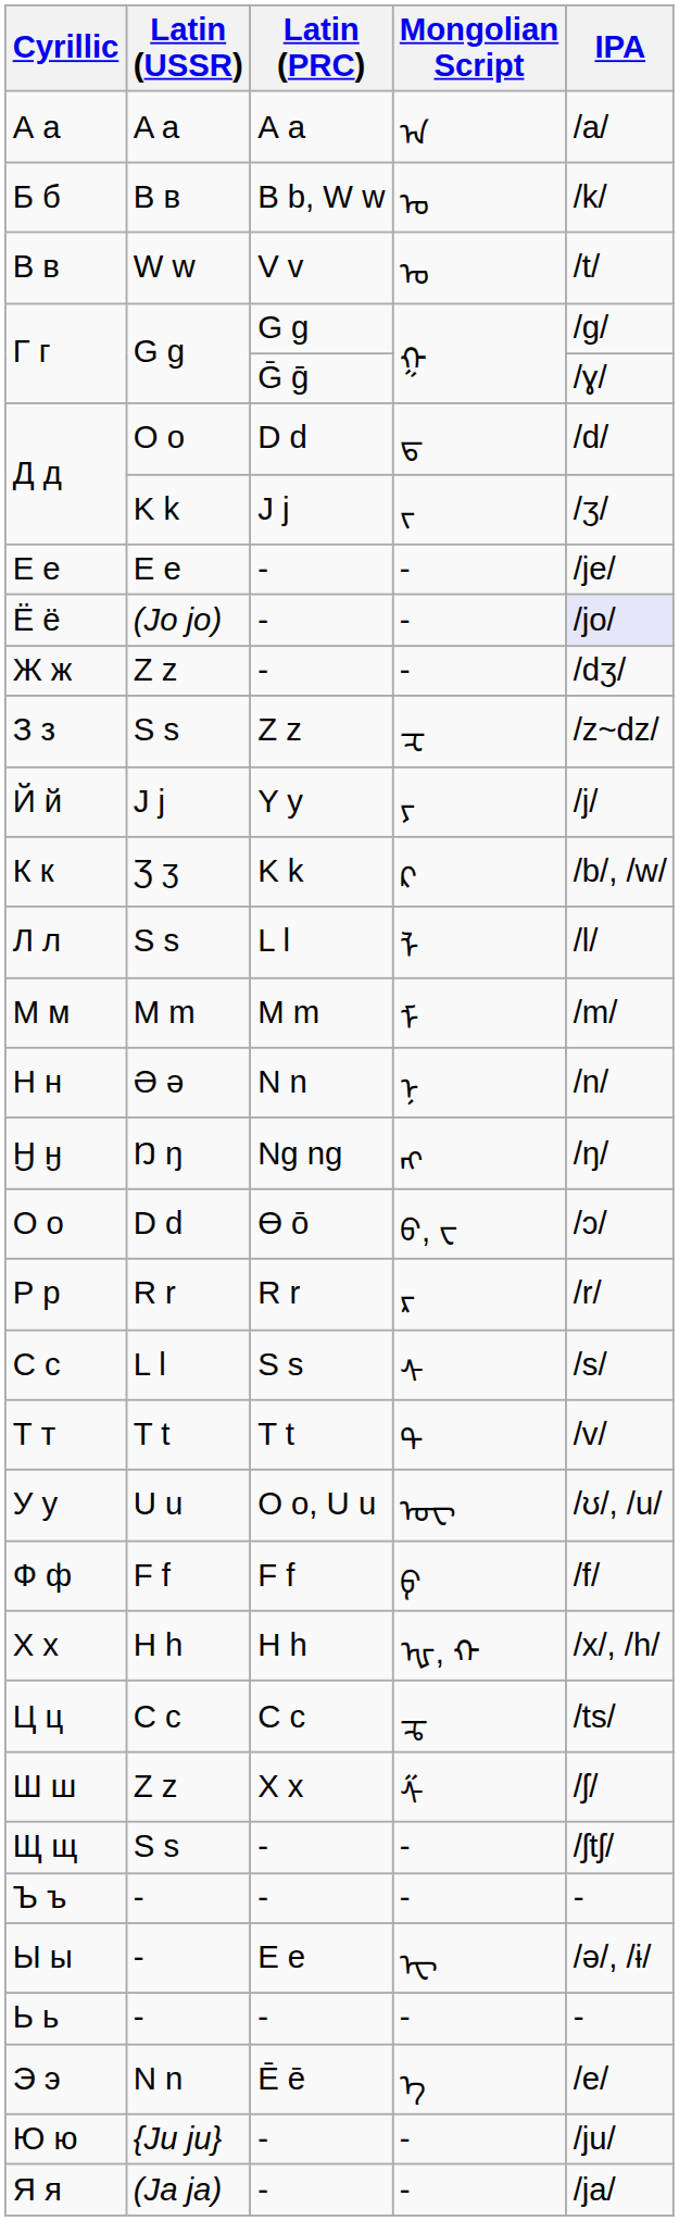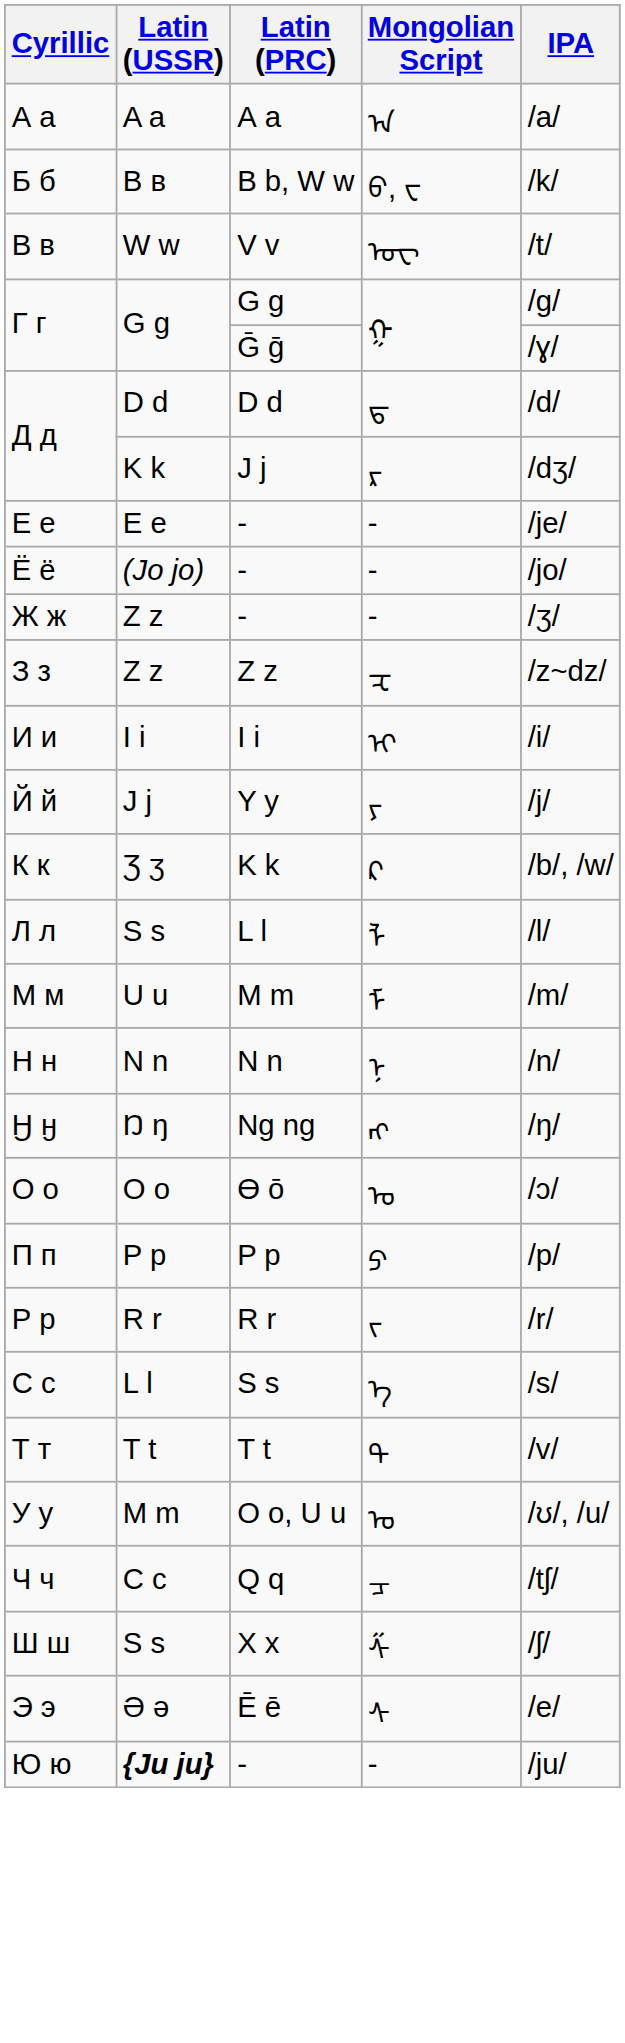 <table class="wikitable">
 <tr>
 <th><a href='#'>Cyrillic</a></th>
 <th><a href='#'>Latin</a><br>(<a href='#'>USSR</a>)</th>
 <th><a href='#'>Latin</a><br>(<a href='#'>PRC</a>)</th>
 <th><a href='#'>Mongolian</a><br><a href='#'>Script</a></th>
 <th><a href='#'>IPA</a></th>
 </tr>
 <tr>
 <td>А а</td>
 <td>A a</td>
 <td>А а</td>
 <td>ᠠ</td>
 <td>/a/</td>
 </tr>
 <tr>
 <td>Б б</td>
 <td>B в</td>
 <td>B b, W w</td>
-<td>ᠤ</td>
+<td>ᠪ, ᠸ</td>
 <td>/k/</td>
 </tr>
 <tr>
 <td>В в</td>
 <td>W w</td>
 <td>V v</td>
-<td>ᠣ</td>
+<td>ᠣᠸ</td>
 <td>/t/</td>
 </tr>
 <tr>
 <td rowspan="2">Г г</td>
 <td rowspan="2">G g</td>
 <td>G g</td>
 <td rowspan="2">ᠭ</td>
 <td>/ɡ/</td>
 </tr>
 <tr>
 <td>Ḡ ḡ</td>
 <td>/ɣ/</td>
 </tr>
 <tr>
 <td rowspan="2">Д д</td>
-<td>O o</td>
+<td>D d</td>
 <td>D d</td>
 <td>ᠳ</td>
 <td>/d/</td>
 </tr>
 <tr>
 <td>K k</td>
 <td>J j</td>
-<td>ᠵ</td>
-<td>/ʒ/</td>
+<td>ᠷ</td>
+<td>/dʒ/</td>
 </tr>
 <tr>
 <td>Е е</td>
 <td>E e</td>
 <td>-</td>
 <td>-</td>
 <td>/je/</td>
 </tr>
 <tr>
 <td>Ё ё</td>
 <td><em>(Jo jo)</em></td>
 <td>-</td>
 <td>-</td>
-<td style="background: lavender;">/jo/</td>
+<td>/jo/</td>
 </tr>
 <tr>
 <td>Ж ж</td>
 <td>Z z</td>
 <td>-</td>
 <td>-</td>
-<td>/dʒ/</td>
+<td>/ʒ/</td>
 </tr>
 <tr>
 <td>З з</td>
-<td>S s</td>
+<td>Z z</td>
 <td>Z z</td>
 <td>ᠽ</td>
 <td>/z~dz/</td>
+</tr>
+<tr>
+<td>И и</td>
+<td>I i</td>
+<td>I i</td>
+<td>ᠢ</td>
+<td>/i/</td>
 </tr>
 <tr>
 <td>Й й</td>
 <td>J j</td>
 <td>Y y</td>
 <td>ᠶ</td>
 <td>/j/</td>
 </tr>
 <tr>
 <td>К к</td>
 <td>Ʒ ʒ</td>
 <td>K k</td>
 <td>ᠺ</td>
 <td>/b/, /w/</td>
 </tr>
 <tr>
 <td>Л л</td>
 <td>S s</td>
 <td>L l</td>
 <td>ᠯ</td>
 <td>/l/</td>
 </tr>
 <tr>
 <td>М м</td>
-<td>M m</td>
+<td>U u</td>
 <td>M m</td>
 <td>ᠮ</td>
 <td>/m/</td>
 </tr>
 <tr>
 <td>Н н</td>
-<td>Ə ə</td>
+<td>N n</td>
 <td>N n</td>
 <td>ᠨ</td>
 <td>/n/</td>
 </tr>
 <tr>
 <td>Ӈ ӈ</td>
 <td>Ŋ ŋ</td>
 <td>Ng ng</td>
 <td>ᠩ</td>
 <td>/ŋ/</td>
 </tr>
 <tr>
 <td>О о</td>
-<td>D d</td>
+<td>O o</td>
 <td>Ɵ ō</td>
-<td>ᠪ, ᠸ</td>
+<td>ᠤ</td>
 <td>/ɔ/</td>
+</tr>
+<tr>
+<td>П п</td>
+<td>P p</td>
+<td>P p</td>
+<td>ᠫ</td>
+<td>/p/</td>
 </tr>
 <tr>
 <td>Р р</td>
 <td>R r</td>
 <td>R r</td>
-<td>ᠷ</td>
+<td>ᠵ</td>
 <td>/r/</td>
 </tr>
 <tr>
 <td>С с</td>
 <td>L l</td>
 <td>S s</td>
-<td>ᠰ</td>
+<td>ᠡ</td>
 <td>/s/</td>
 </tr>
 <tr>
 <td>Т т</td>
 <td>T t</td>
 <td>T t</td>
 <td>ᠲ</td>
 <td>/v/</td>
 </tr>
 <tr>
 <td>У у</td>
-<td>U u</td>
+<td>M m</td>
 <td>O o, U u</td>
-<td>ᠣᠸ</td>
+<td>ᠣ</td>
 <td>/ʊ/, /u/</td>
 </tr>
 <tr>
-<td>Ф ф</td>
-<td>F f</td>
-<td>F f</td>
-<td>ᠹ</td>
-<td>/f/</td>
-</tr>
-<tr>
-<td>Х х</td>
-<td>H h</td>
-<td>H h</td>
-<td>ᠾ, ᠬ</td>
-<td>/x/, /h/</td>
-</tr>
-<tr>
-<td>Ц ц</td>
+<td>Ч ч</td>
 <td>C c</td>
-<td>C c</td>
-<td>ᠼ</td>
-<td>/ts/</td>
+<td>Q q</td>
+<td>ᠴ</td>
+<td>/tʃ/</td>
 </tr>
 <tr>
 <td>Ш ш</td>
-<td>Z z</td>
+<td>S s</td>
 <td>X x</td>
 <td>ᠱ</td>
 <td>/ʃ/</td>
 </tr>
 <tr>
-<td>Щ щ</td>
-<td>S s</td>
-<td>-</td>
-<td>-</td>
-<td>/ʃtʃ/</td>
-</tr>
-<tr>
-<td>Ъ ъ</td>
-<td>-</td>
-<td>-</td>
-<td>-</td>
-<td>-</td>
-</tr>
-<tr>
-<td>Ы ы</td>
-<td>-</td>
-<td>E e</td>
-<td>ᠧ</td>
-<td>/ə/, /ɨ/</td>
-</tr>
-<tr>
-<td>Ь ь</td>
-<td>-</td>
-<td>-</td>
-<td>-</td>
-<td>-</td>
-</tr>
-<tr>
 <td>Э э</td>
-<td>N n</td>
+<td>Ə ə</td>
 <td>Ē ē</td>
-<td>ᠡ</td>
+<td>ᠰ</td>
 <td>/e/</td>
 </tr>
 <tr>
 <td>Ю ю</td>
-<td><em>{Ju ju}</em></td>
+<td><strong><em>{Ju ju}</em></strong></td>
 <td>-</td>
 <td>-</td>
 <td>/ju/</td>
 </tr>
-<tr>
-<td>Я я</td>
-<td><em>(Ja ja)</em></td>
-<td>-</td>
-<td>-</td>
-<td>/ja/</td>
-</tr>
 </table>
